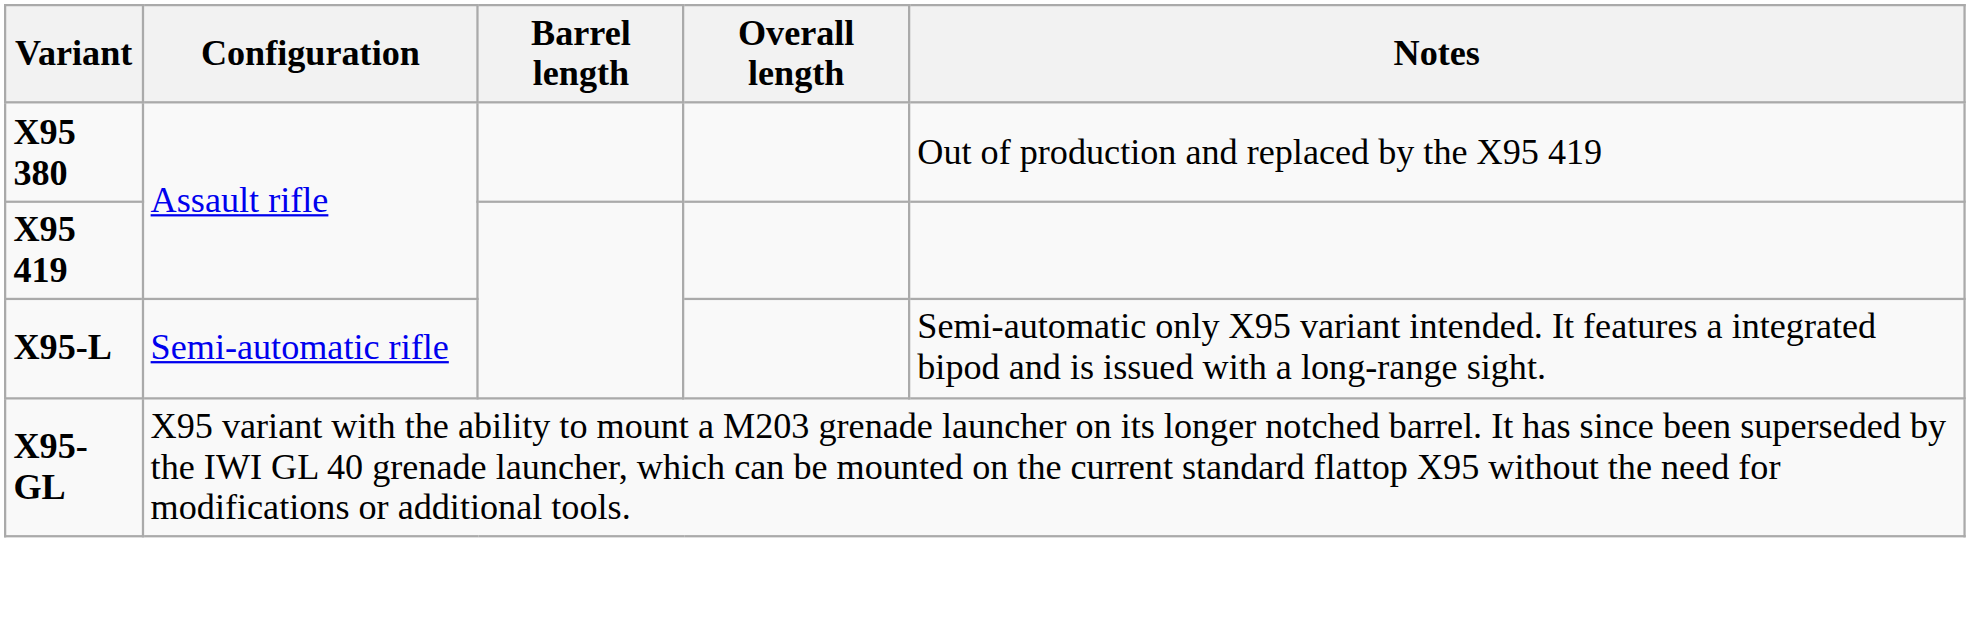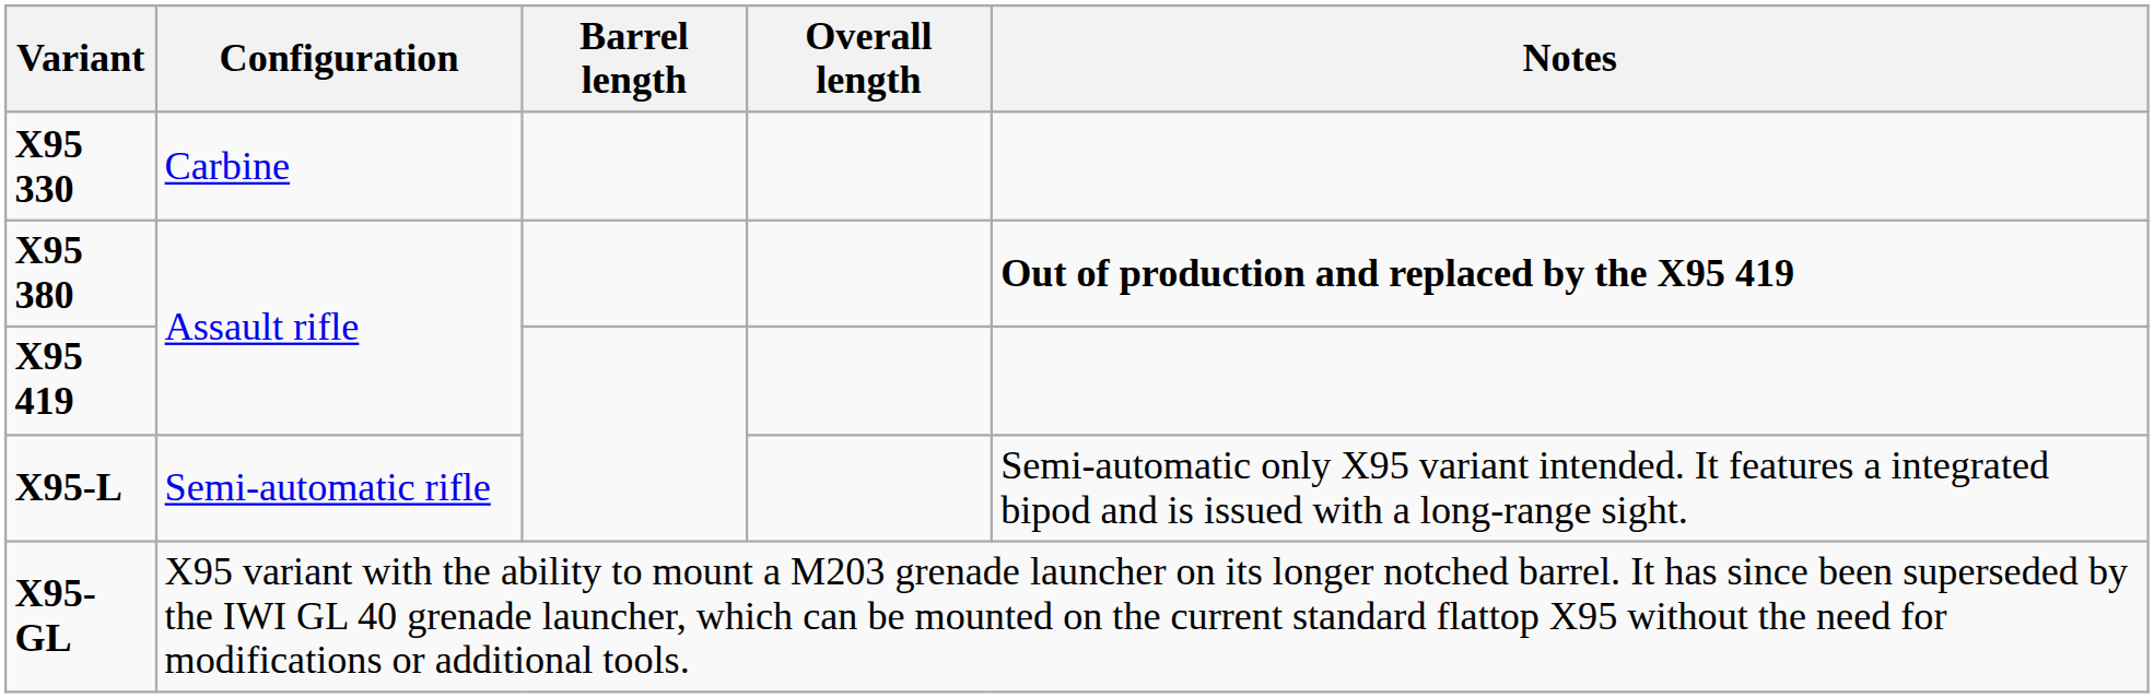 <table class="wikitable">
 <tr>
 <th>Variant</th>
 <th>Configuration</th>
 <th>Barrel length</th>
 <th>Overall length</th>
 <th>Notes</th>
 </tr>
 <tr>
+<td><strong>X95 330</strong></td>
+<td><a href='#'>Carbine</a></td>
+<td></td>
+<td></td>
+<td></td>
+</tr>
+<tr>
 <td><strong>X95 380</strong></td>
 <td rowspan="2"><a href='#'>Assault rifle</a></td>
 <td></td>
 <td></td>
-<td>Out of production and replaced by the X95 419</td>
+<td><strong>Out of production and replaced by the X95 419</strong></td>
 </tr>
 <tr>
 <td><strong>X95 419</strong></td>
 <td rowspan="2"></td>
 <td></td>
 <td></td>
 </tr>
 <tr>
 <td><strong>X95-L</strong></td>
 <td><a href='#'>Semi-automatic rifle</a></td>
 <td></td>
 <td>Semi-automatic only X95 variant intended. It features a integrated bipod and is issued with a long-range sight.</td>
 </tr>
 <tr>
 <td><strong>X95-GL</strong></td>
 <td colspan="4">X95 variant with the ability to mount a M203 grenade launcher on its longer notched barrel. It has since been superseded by the IWI GL 40 grenade launcher, which can be mounted on the current standard flattop X95 without the need for modifications or additional tools.</td>
 </tr>
 </table>
